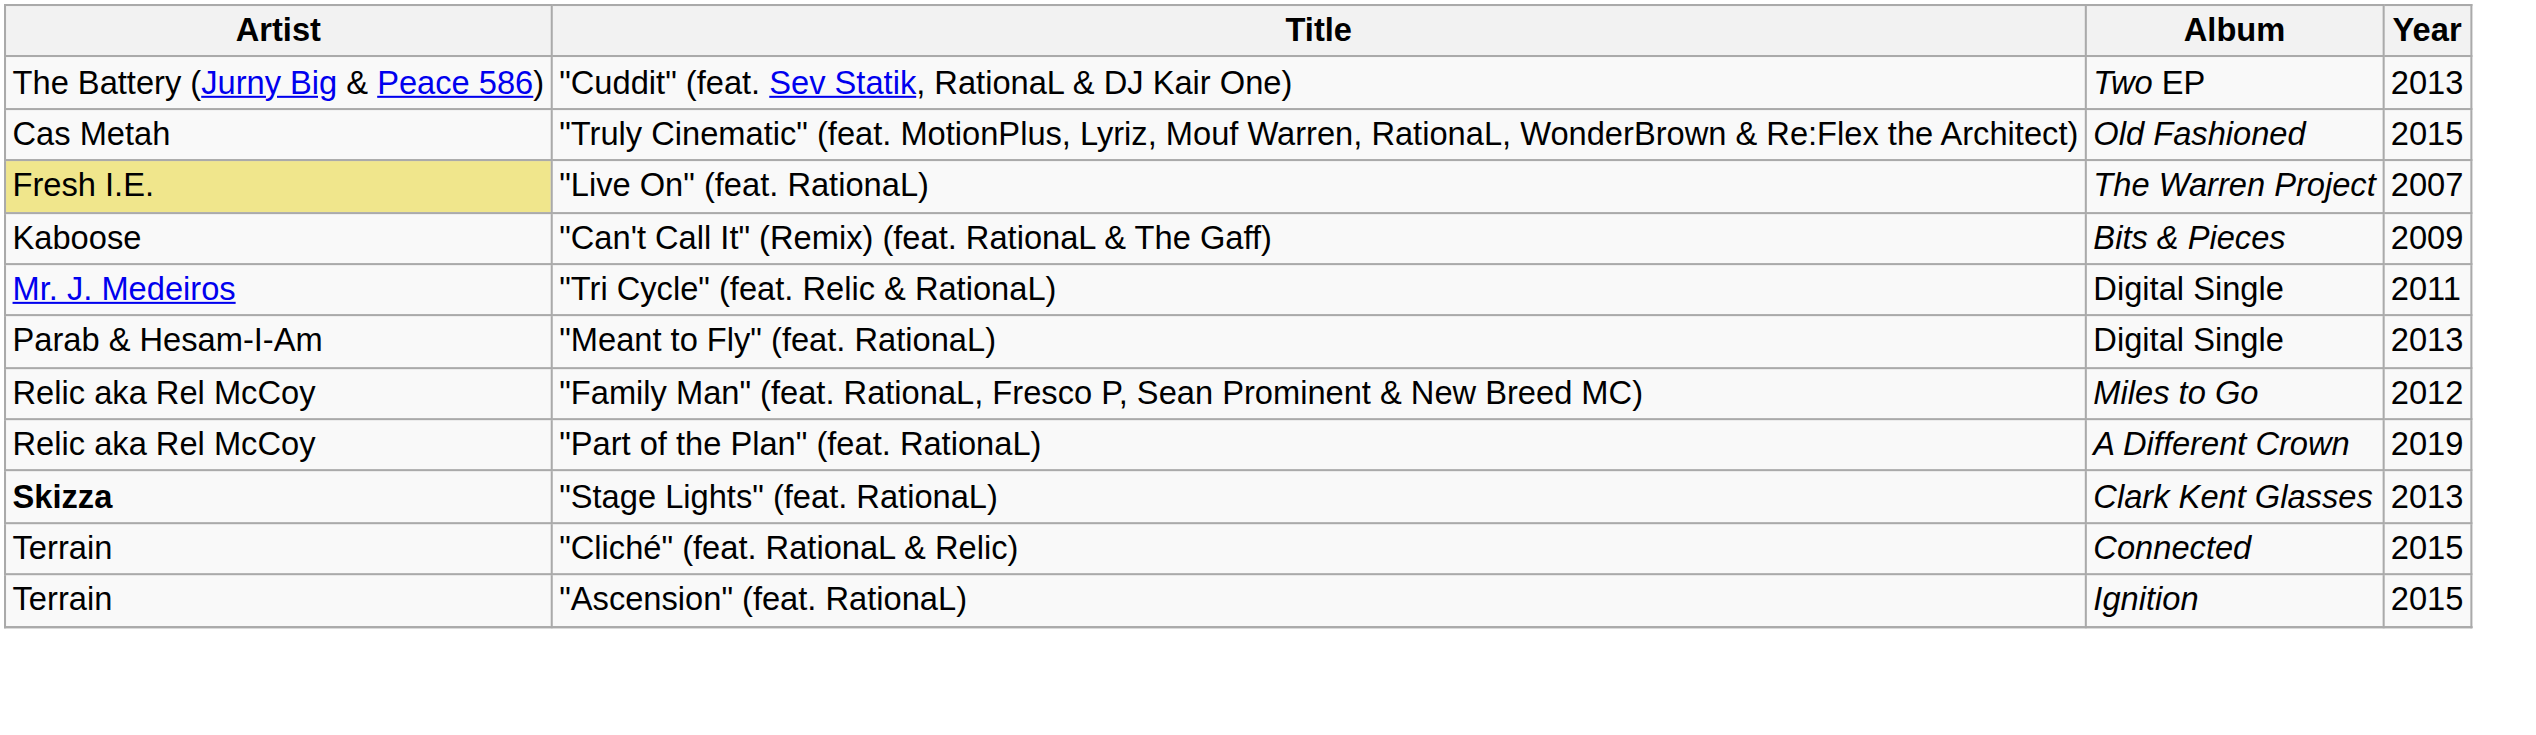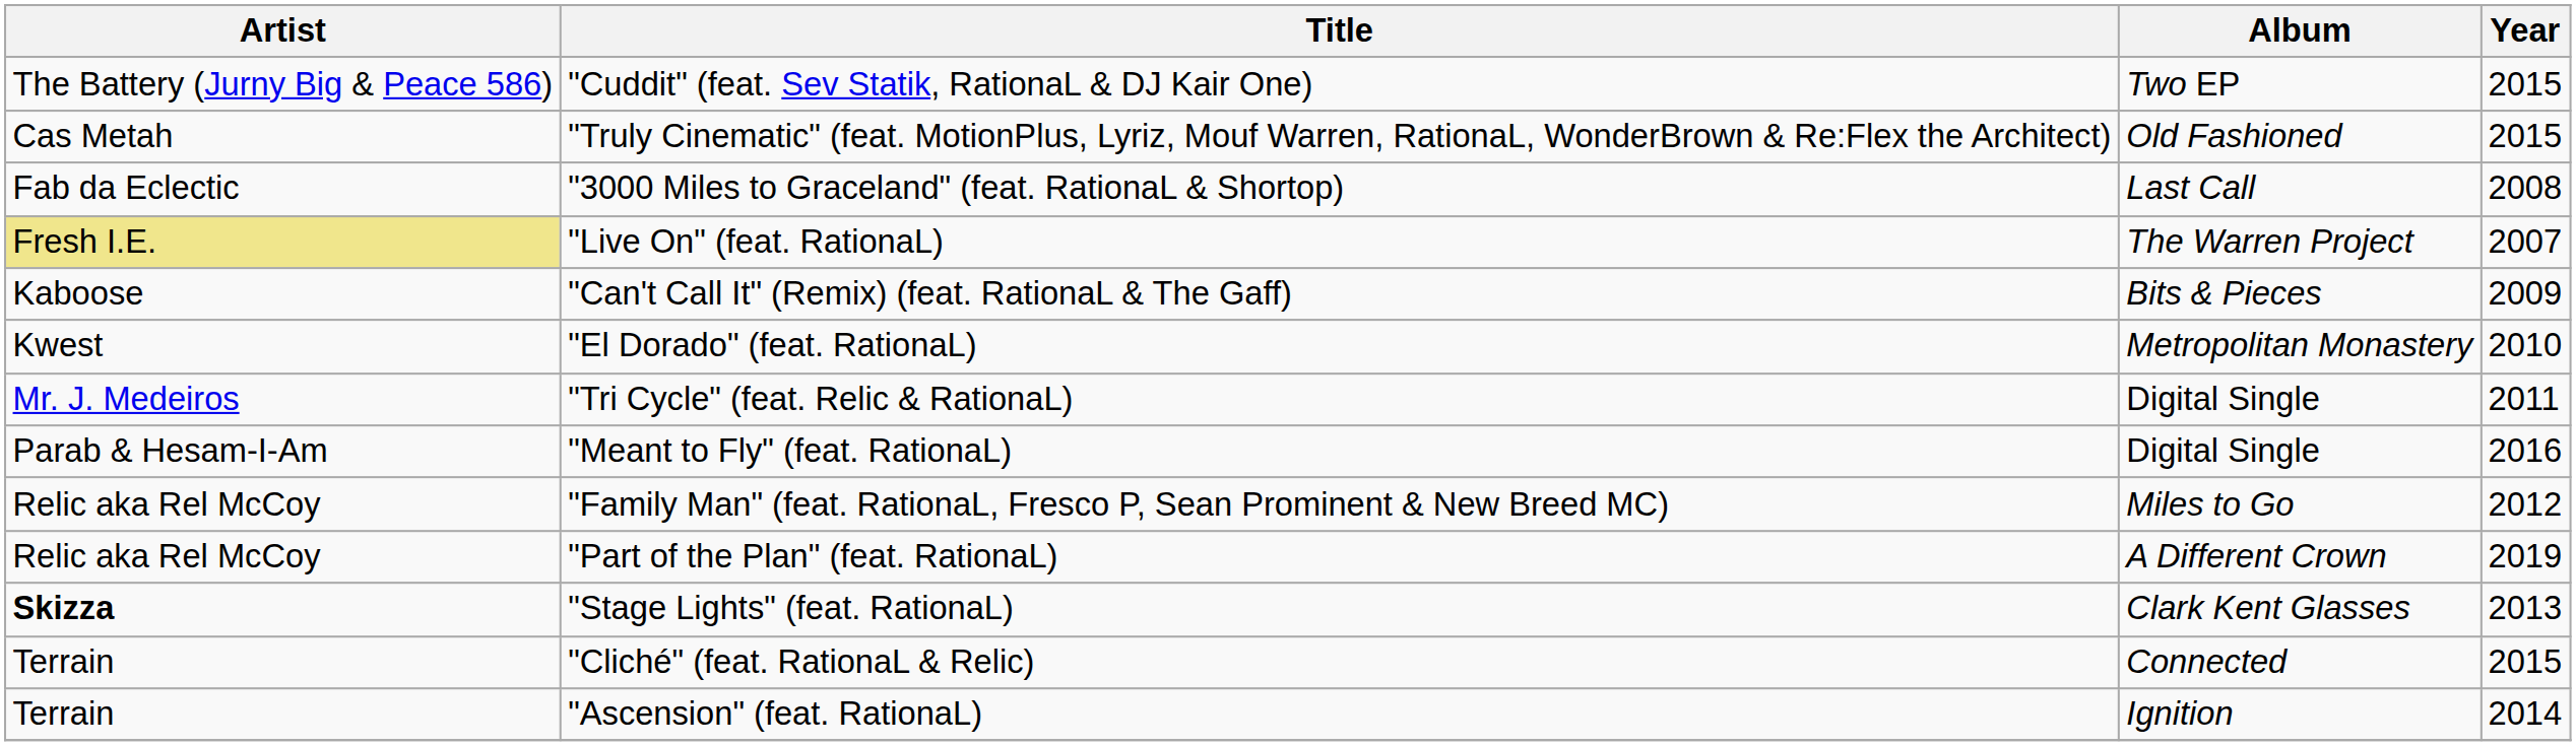 <table class="wikitable">
 <tr>
 <th>Artist</th>
 <th>Title</th>
 <th>Album</th>
 <th>Year</th>
 </tr>
 <tr>
 <td>The Battery (<a href='#'>Jurny Big</a> & <a href='#'>Peace 586</a>)</td>
 <td>"Cuddit" (feat. <a href='#'>Sev Statik</a>, RationaL & DJ Kair One)</td>
 <td><em>Two</em> EP</td>
-<td>2013</td>
+<td>2015</td>
 </tr>
 <tr>
 <td>Cas Metah</td>
 <td>"Truly Cinematic" (feat. MotionPlus, Lyriz, Mouf Warren, RationaL, WonderBrown & Re:Flex the Architect)</td>
 <td><em>Old Fashioned</em></td>
 <td>2015</td>
+</tr>
+<tr>
+<td>Fab da Eclectic</td>
+<td>"3000 Miles to Graceland" (feat. RationaL & Shortop)</td>
+<td><em>Last Call</em></td>
+<td>2008</td>
 </tr>
 <tr>
 <td style="background: khaki;">Fresh I.E.</td>
 <td>"Live On" (feat. RationaL)</td>
 <td><em>The Warren Project</em></td>
 <td>2007</td>
 </tr>
 <tr>
 <td>Kaboose</td>
 <td>"Can't Call It" (Remix) (feat. RationaL & The Gaff)</td>
 <td><em>Bits & Pieces</em></td>
 <td>2009</td>
 </tr>
 <tr>
+<td>Kwest</td>
+<td>"El Dorado" (feat. RationaL)</td>
+<td><em>Metropolitan Monastery</em></td>
+<td>2010</td>
+</tr>
+<tr>
 <td><a href='#'>Mr. J. Medeiros</a></td>
 <td>"Tri Cycle" (feat. Relic & RationaL)</td>
 <td>Digital Single</td>
 <td>2011</td>
 </tr>
 <tr>
 <td>Parab & Hesam-I-Am</td>
 <td>"Meant to Fly" (feat. RationaL)</td>
 <td>Digital Single</td>
-<td>2013</td>
+<td>2016</td>
 </tr>
 <tr>
 <td>Relic aka Rel McCoy</td>
 <td>"Family Man" (feat. RationaL, Fresco P, Sean Prominent & New Breed MC)</td>
 <td><em>Miles to Go</em></td>
 <td>2012</td>
 </tr>
 <tr>
 <td>Relic aka Rel McCoy</td>
 <td>"Part of the Plan" (feat. RationaL)</td>
 <td><em>A Different Crown</em></td>
 <td>2019</td>
 </tr>
 <tr>
 <td><strong>Skizza</strong></td>
 <td>"Stage Lights" (feat. RationaL)</td>
 <td><em>Clark Kent Glasses</em></td>
 <td>2013</td>
 </tr>
 <tr>
 <td>Terrain</td>
 <td>"Cliché" (feat. RationaL & Relic)</td>
 <td><em>Connected</em></td>
 <td>2015</td>
 </tr>
 <tr>
 <td>Terrain</td>
 <td>"Ascension" (feat. RationaL)</td>
 <td><em>Ignition</em></td>
-<td>2015</td>
+<td>2014</td>
 </tr>
 <tr>
 </tr>
 </table>
